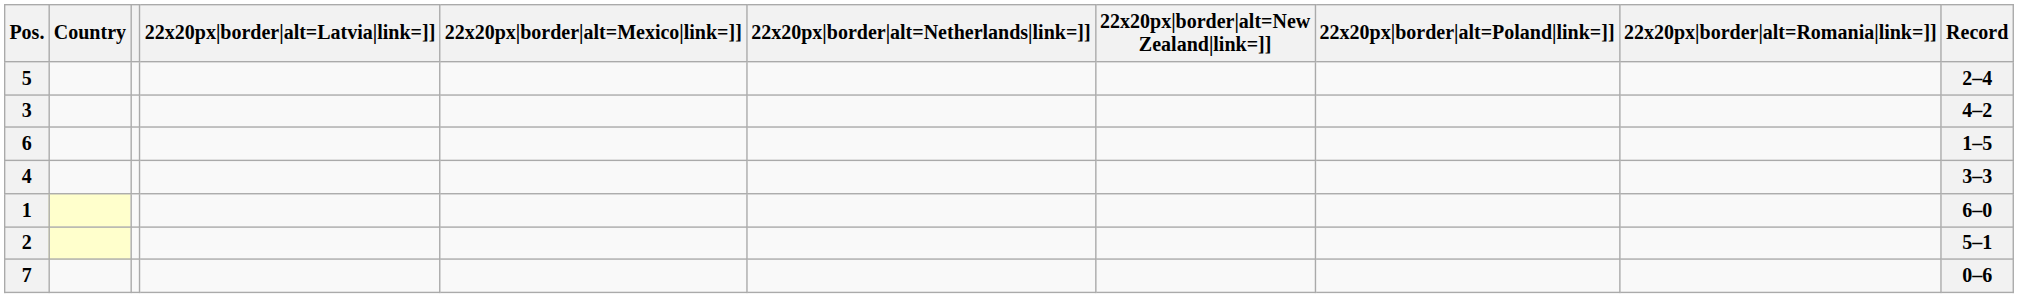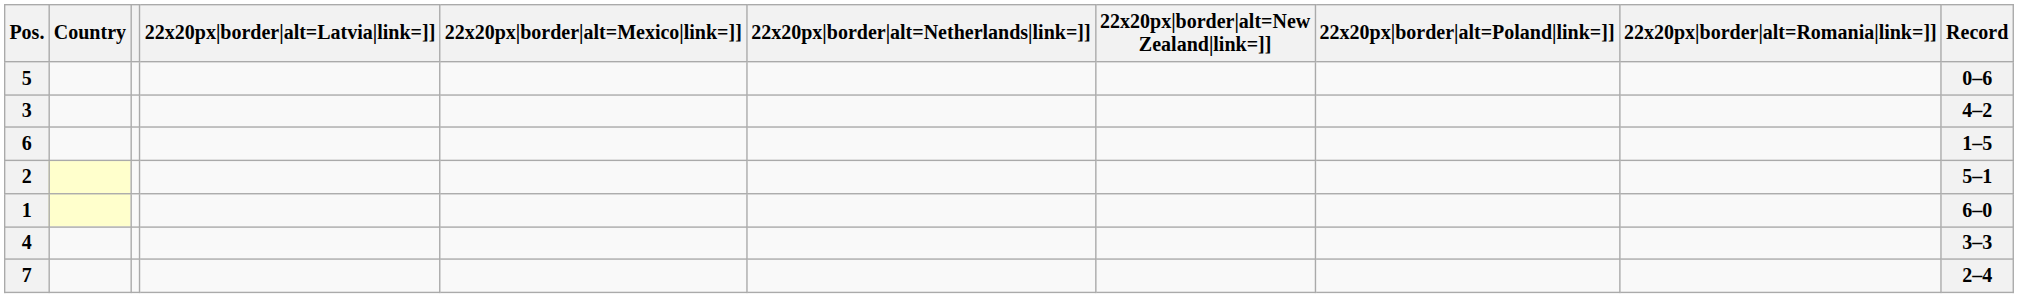 <table class="wikitable sortable nowrap" style="text-align:center; font-size:0.9em;">
 <tr>
 <th>Pos.</th>
 <th>Country</th>
 <th></th>
 <th [[Image:>22x20px|border|alt=Latvia|link=]]</th>
 <th [[Image:>22x20px|border|alt=Mexico|link=]]</th>
 <th [[Image:>22x20px|border|alt=Netherlands|link=]]</th>
 <th [[Image:>22x20px|border|alt=New Zealand|link=]]</th>
 <th [[Image:>22x20px|border|alt=Poland|link=]]</th>
 <th [[Image:>22x20px|border|alt=Romania|link=]]</th>
 <th>Record</th>
 </tr>
 <tr>
 <th>5</th>
 <td style="text-align:left;"></td>
 <td></td>
 <td></td>
 <td></td>
 <td></td>
 <td></td>
 <td></td>
 <td></td>
-<th>2–4</th>
+<th>0–6</th>
 </tr>
 <tr>
 <th>3</th>
 <td style="text-align:left;"></td>
 <td></td>
 <td></td>
 <td></td>
 <td></td>
 <td></td>
 <td></td>
 <td></td>
 <th>4–2</th>
 </tr>
 <tr>
 <th>6</th>
 <td style="text-align:left;"></td>
 <td></td>
 <td></td>
 <td></td>
 <td></td>
 <td></td>
 <td></td>
 <td></td>
 <th>1–5</th>
 </tr>
 <tr>
-<th>4</th>
-<td style="text-align:left;"></td>
+<th>2</th>
+<td style="text-align:left; background:#ffffcc;"></td>
 <td></td>
 <td></td>
 <td></td>
 <td></td>
 <td></td>
 <td></td>
 <td></td>
-<th>3–3</th>
+<th>5–1</th>
 </tr>
 <tr>
 <th>1</th>
 <td style="text-align:left; background:#ffffcc;"></td>
 <td></td>
 <td></td>
 <td></td>
 <td></td>
 <td></td>
 <td></td>
 <td></td>
 <th>6–0</th>
 </tr>
 <tr>
-<th>2</th>
-<td style="text-align:left; background:#ffffcc;"></td>
+<th>4</th>
+<td style="text-align:left;"></td>
 <td></td>
 <td></td>
 <td></td>
 <td></td>
 <td></td>
 <td></td>
 <td></td>
-<th>5–1</th>
+<th>3–3</th>
 </tr>
 <tr>
 <th>7</th>
 <td style="text-align:left;"></td>
 <td></td>
 <td></td>
 <td></td>
 <td></td>
 <td></td>
 <td></td>
 <td></td>
-<th>0–6</th>
+<th>2–4</th>
 </tr>
 </table>
